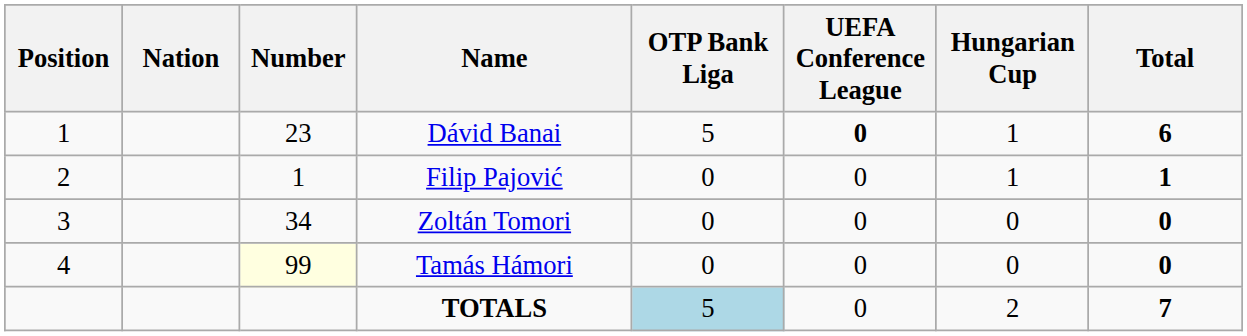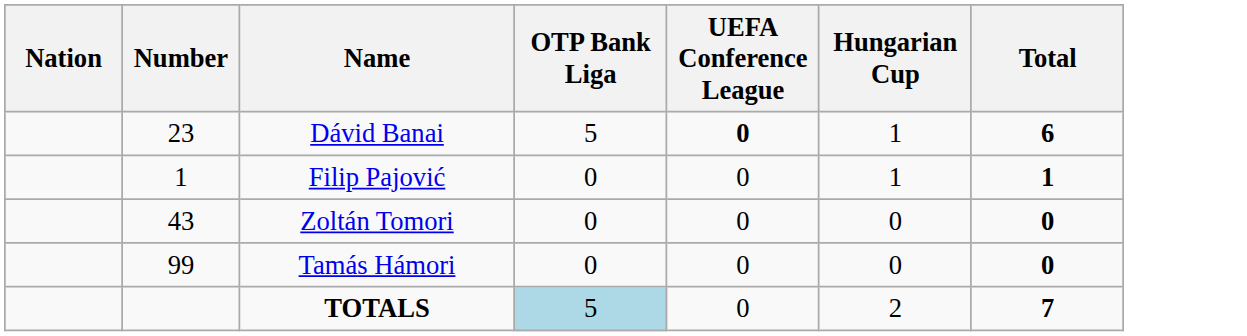 <table class="wikitable" style="font-size: 95%; text-align: center;">
 <tr>
-<th width=60>Position</th>
 <th width=60>Nation</th>
 <th width=60>Number</th>
 <th width=150>Name</th>
 <th width=80>OTP Bank Liga</th>
 <th width=80>UEFA Conference League</th>
 <th width=80>Hungarian Cup</th>
 <th width=80>Total</th>
 </tr>
 <tr>
-<td>1</td>
 <td></td>
 <td>23</td>
 <td><a href='#'>Dávid Banai</a></td>
 <td>5</td>
 <td><strong>0</strong></td>
 <td>1</td>
 <td><strong>6</strong></td>
 </tr>
 <tr>
-<td>2</td>
 <td></td>
 <td>1</td>
 <td><a href='#'>Filip Pajović</a></td>
 <td>0</td>
 <td>0</td>
 <td>1</td>
 <td><strong>1</strong></td>
 </tr>
 <tr>
-<td>3</td>
 <td></td>
-<td>34</td>
+<td>43</td>
 <td><a href='#'>Zoltán Tomori</a></td>
 <td>0</td>
 <td>0</td>
 <td>0</td>
 <td><strong>0</strong></td>
 </tr>
 <tr>
-<td>4</td>
 <td></td>
-<td style="background: lightyellow;">99</td>
+<td>99</td>
 <td><a href='#'>Tamás Hámori</a></td>
 <td>0</td>
 <td>0</td>
 <td>0</td>
 <td><strong>0</strong></td>
 </tr>
 <tr>
 <td></td>
 <td></td>
-<td></td>
 <td><strong>TOTALS</strong></td>
 <td style="background: lightblue;">5</td>
 <td>0</td>
 <td>2</td>
 <td><strong>7</strong></td>
 </tr>
 </table>
